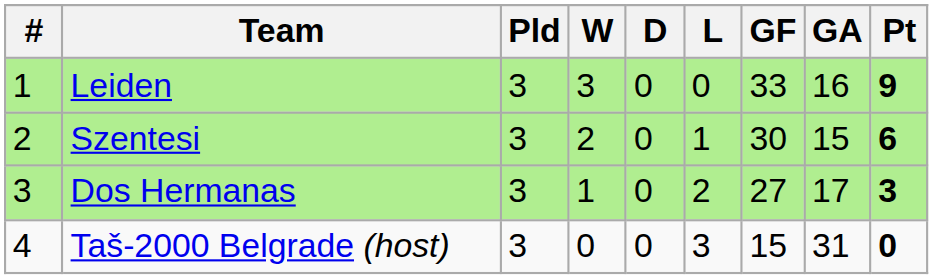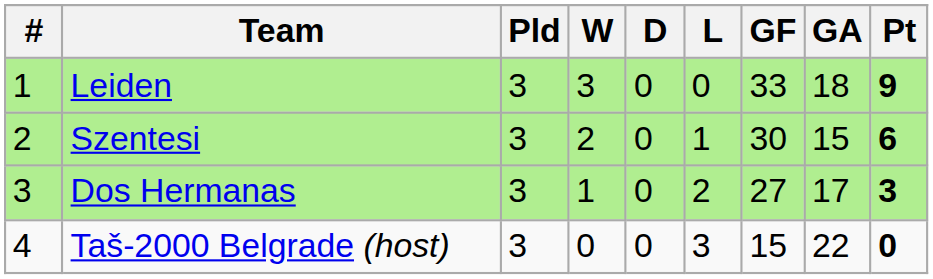 <table class=wikitable>
 <tr align=center>
 </tr>
 <tr>
 <th width=20>#</th>
 <th width=200>Team</th>
 <th width=20>Pld</th>
 <th width=20>W</th>
 <th width=20>D</th>
 <th width=20>L</th>
 <th width=20>GF</th>
 <th width=20>GA</th>
 <th width=20>Pt</th>
 </tr>
 <tr bgcolor=B0EE90>
 <td>1</td>
 <td align="left"> <a href='#'>Leiden</a></td>
 <td>3</td>
 <td>3</td>
 <td>0</td>
 <td>0</td>
 <td>33</td>
-<td>16</td>
+<td>18</td>
 <td><strong>9</strong></td>
 </tr>
 <tr bgcolor=B0EE90>
 <td>2</td>
 <td align="left"> <a href='#'>Szentesi</a></td>
 <td>3</td>
 <td>2</td>
 <td>0</td>
 <td>1</td>
 <td>30</td>
 <td>15</td>
 <td><strong>6</strong></td>
 </tr>
 <tr bgcolor=B0EE90>
 <td>3</td>
 <td align="left"> <a href='#'>Dos Hermanas</a></td>
 <td>3</td>
 <td>1</td>
 <td>0</td>
 <td>2</td>
 <td>27</td>
 <td>17</td>
 <td><strong>3</strong></td>
 </tr>
 <tr bgcolor=>
 <td>4</td>
 <td align="left"> <a href='#'>Taš-2000 Belgrade</a> <em>(host)</em></td>
 <td>3</td>
 <td>0</td>
 <td>0</td>
 <td>3</td>
 <td>15</td>
-<td>31</td>
+<td>22</td>
 <td><strong>0</strong></td>
 </tr>
 </table>
